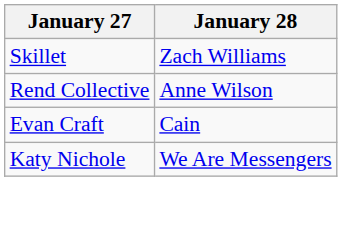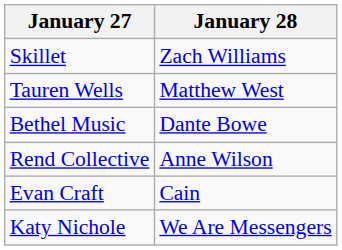 <table class="wikitable">
 <tr>
 <th>January 27</th>
 <th>January 28</th>
 </tr>
 <tr>
 <td><a href='#'>Skillet</a></td>
 <td><a href='#'>Zach Williams</a></td>
+</tr>
+<tr>
+<td><a href='#'>Tauren Wells</a></td>
+<td><a href='#'>Matthew West</a></td>
+</tr>
+<tr>
+<td><a href='#'>Bethel Music</a></td>
+<td><a href='#'>Dante Bowe</a></td>
 </tr>
 <tr>
 <td><a href='#'>Rend Collective</a></td>
 <td><a href='#'>Anne Wilson</a></td>
 </tr>
 <tr>
 <td><a href='#'>Evan Craft</a></td>
 <td><a href='#'>Cain</a></td>
 </tr>
 <tr>
 <td><a href='#'>Katy Nichole</a></td>
 <td><a href='#'>We Are Messengers</a></td>
 </tr>
 </table>
